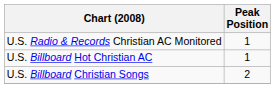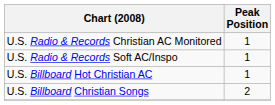 <table class="wikitable sortable">
 <tr>
 <th align="left">Chart (2008)</th>
 <th align="center">Peak<br> Position</th>
 </tr>
 <tr>
 <td align="left">U.S. <em><a href='#'>Radio & Records</a></em> Christian AC Monitored</td>
+<td align="center">1</td>
+</tr>
+<tr>
+<td align="left">U.S. <em><a href='#'>Radio & Records</a></em> Soft AC/Inspo</td>
 <td align="center">1</td>
 </tr>
 <tr>
 <td align="left">U.S. <em><a href='#'>Billboard</a></em> <a href='#'>Hot Christian AC</a></td>
 <td align="center">1</td>
 </tr>
 <tr>
 <td align="left">U.S. <em><a href='#'>Billboard</a></em> <a href='#'>Christian Songs</a></td>
 <td align="center">2</td>
 </tr>
 <tr>
 </tr>
 </table>
